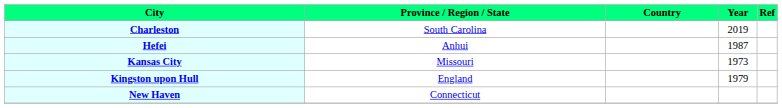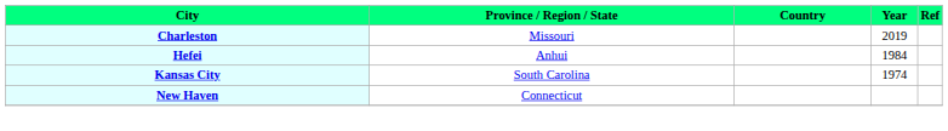 <table class="wikitable" style="text-align:center; background:white; width:60%;">
 <tr style="color:black;">
 <th ! style="background:#00FF7F; width: 40%;">City</th>
 <th ! style="background:#00FF7F; width:40%;">Province / Region / State</th>
 <th ! style="background:#00FF7F; width:15%;">Country</th>
 <th ! style="background:#00FF7F; width:10%;">Year</th>
 <th ! style="background:#00FF7F; width:10%;">Ref</th>
 </tr>
 <tr>
 <td ! ! style="background:LightCyan;"> <strong><a href='#'>Charleston</a></strong></td>
-<td ! ! style="text-align:center;"><a href='#'>South Carolina</a></td>
+<td ! ! style="text-align:center;"><a href='#'>Missouri</a></td>
 <td ! ! style="text-align:center;"></td>
 <td ! ! style="text-align:center;">2019</td>
 <td ! ! style="text-align:center;"></td>
 </tr>
 <tr>
 <td ! ! style="background:LightCyan;"><strong><a href='#'>Hefei</a></strong></td>
 <td ! ! style="text-align:center;"><a href='#'>Anhui</a></td>
 <td ! ! style="text-align:center;"></td>
-<td ! ! style="text-align:center;">1987</td>
+<td ! ! style="text-align:center;">1984</td>
 <td ! ! style="text-align:center;"></td>
 </tr>
 <tr>
 <td ! ! style="background:LightCyan;"> <strong><a href='#'>Kansas City</a></strong></td>
-<td ! ! style="text-align:center;"><a href='#'>Missouri</a></td>
+<td ! ! style="text-align:center;"><a href='#'>South Carolina</a></td>
 <td ! ! style="text-align:center;"></td>
-<td ! ! style="text-align:center;">1973</td>
-<td ! ! style="text-align:center;"></td>
-</tr>
-<tr>
-<td ! ! style="background:LightCyan;"> <strong><a href='#'>Kingston upon Hull</a></strong></td>
-<td ! ! style="text-align:center;"><a href='#'>England</a></td>
-<td ! ! style="text-align:center;"></td>
-<td ! ! style="text-align:center;">1979</td>
+<td ! ! style="text-align:center;">1974</td>
 <td ! ! style="text-align:center;"></td>
 </tr>
 <tr>
 <td ! ! style="background:LightCyan;"><strong><a href='#'>New Haven</a></strong></td>
 <td ! ! style="text-align:center;"><a href='#'>Connecticut</a></td>
 <td ! ! style="text-align:center;"></td>
 <td ! ! style="text-align:center;"></td>
 <td ! ! style="text-align:center;"></td>
 </tr>
 <tr>
 </tr>
 </table>
